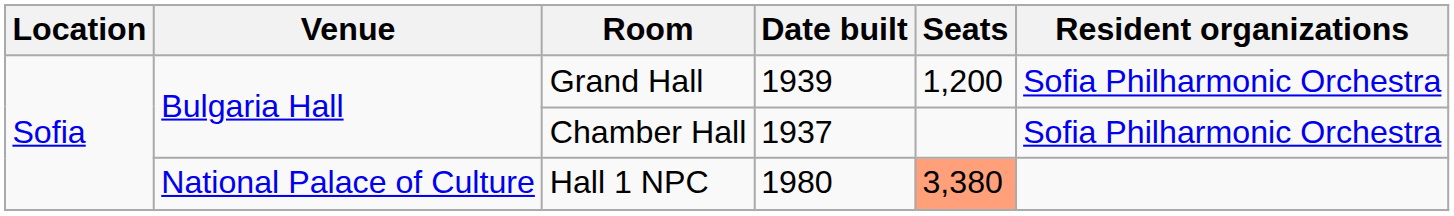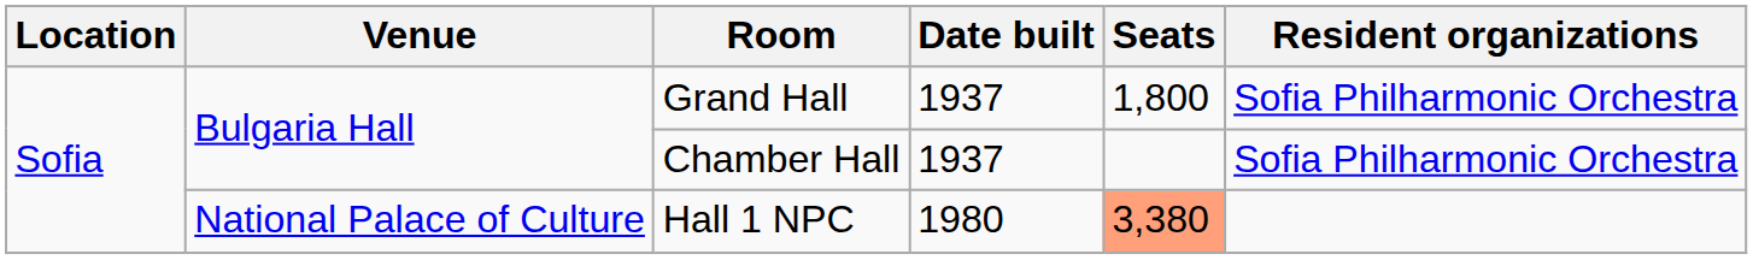 <table class="wikitable">
 <tr>
 <th>Location</th>
 <th>Venue</th>
 <th>Room</th>
 <th>Date built</th>
 <th>Seats</th>
 <th>Resident organizations</th>
 </tr>
 <tr>
 <td rowspan=3><a href='#'>Sofia</a></td>
 <td rowspan=2><a href='#'>Bulgaria Hall</a></td>
 <td>Grand Hall</td>
-<td>1939</td>
-<td>1,200</td>
+<td>1937</td>
+<td>1,800</td>
 <td><a href='#'>Sofia Philharmonic Orchestra</a></td>
 </tr>
 <tr>
 <td>Chamber Hall</td>
 <td>1937</td>
 <td></td>
 <td><a href='#'>Sofia Philharmonic Orchestra</a></td>
 </tr>
 <tr>
 <td><a href='#'>National Palace of Culture</a></td>
 <td>Hall 1 NPC</td>
 <td>1980</td>
 <td style="background: lightsalmon;">3,380</td>
 <td></td>
 </tr>
 </table>
